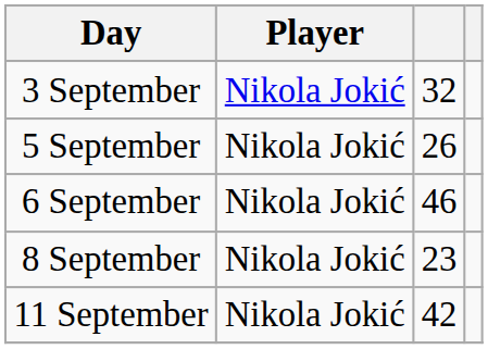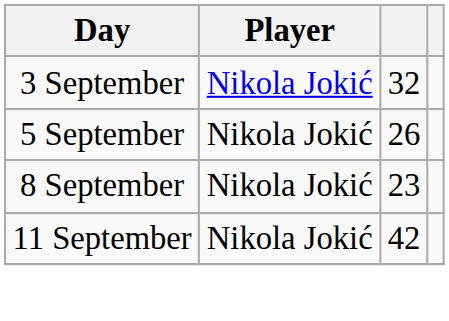 <table class="wikitable sortable" style="text-align: center;">
 <tr>
 <th align="center">Day</th>
 <th align="center">Player</th>
 <th align="center"></th>
 <th align="center"></th>
 </tr>
 <tr>
 <td>3 September</td>
 <td align="left"><a href='#'>Nikola Jokić</a></td>
 <td>32</td>
 <td></td>
 </tr>
 <tr>
 <td>5 September</td>
 <td align="left">Nikola Jokić</td>
 <td>26</td>
 <td></td>
 </tr>
 <tr>
-<td>6 September</td>
-<td align="left">Nikola Jokić</td>
-<td>46</td>
-<td></td>
-</tr>
-<tr>
 <td>8 September</td>
 <td align="left">Nikola Jokić</td>
 <td>23</td>
 <td></td>
 </tr>
 <tr>
 <td>11 September</td>
 <td align="left">Nikola Jokić</td>
 <td>42</td>
 <td></td>
 </tr>
 <tr>
 </tr>
 </table>
